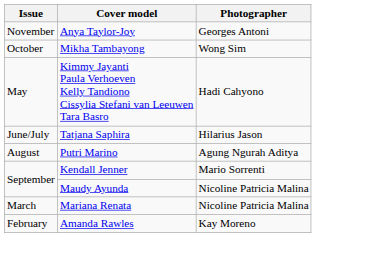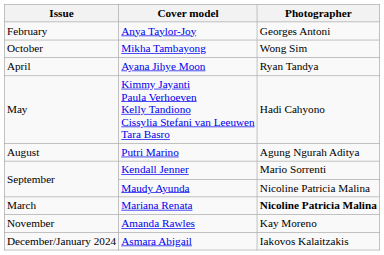 <table class="sortable wikitable">
 <tr>
 <th>Issue</th>
 <th>Cover model</th>
 <th>Photographer</th>
 </tr>
 <tr>
-<td>November</td>
+<td>February</td>
 <td><a href='#'>Anya Taylor-Joy</a></td>
 <td>Georges Antoni</td>
 </tr>
 <tr>
 <td>October</td>
 <td><a href='#'>Mikha Tambayong</a></td>
 <td>Wong Sim</td>
 </tr>
 <tr>
+<td>April</td>
+<td><a href='#'>Ayana Jihye Moon</a></td>
+<td>Ryan Tandya</td>
+</tr>
+<tr>
 <td>May</td>
 <td><a href='#'>Kimmy Jayanti</a><br><a href='#'>Paula Verhoeven</a><br><a href='#'>Kelly Tandiono</a><br><a href='#'>Cissylia Stefani van Leeuwen</a><br><a href='#'>Tara Basro</a><br></td>
 <td>Hadi Cahyono</td>
-</tr>
-<tr>
-<td>June/July</td>
-<td><a href='#'>Tatjana Saphira</a></td>
-<td>Hilarius Jason</td>
 </tr>
 <tr>
 <td>August</td>
 <td><a href='#'>Putri Marino</a></td>
 <td>Agung Ngurah Aditya</td>
 </tr>
 <tr>
 <td rowspan=2>September</td>
 <td><a href='#'>Kendall Jenner</a></td>
 <td>Mario Sorrenti</td>
 </tr>
 <tr>
 <td><a href='#'>Maudy Ayunda</a></td>
 <td>Nicoline Patricia Malina</td>
 </tr>
 <tr>
 <td>March</td>
 <td><a href='#'>Mariana Renata</a></td>
-<td>Nicoline Patricia Malina</td>
+<td><strong>Nicoline Patricia Malina</strong></td>
 </tr>
 <tr>
-<td>February</td>
+<td>November</td>
 <td><a href='#'>Amanda Rawles</a></td>
 <td>Kay Moreno</td>
 </tr>
+<tr>
+<td>December/January 2024</td>
+<td><a href='#'>Asmara Abigail</a></td>
+<td>Iakovos Kalaitzakis</td>
+</tr>
 </table>
